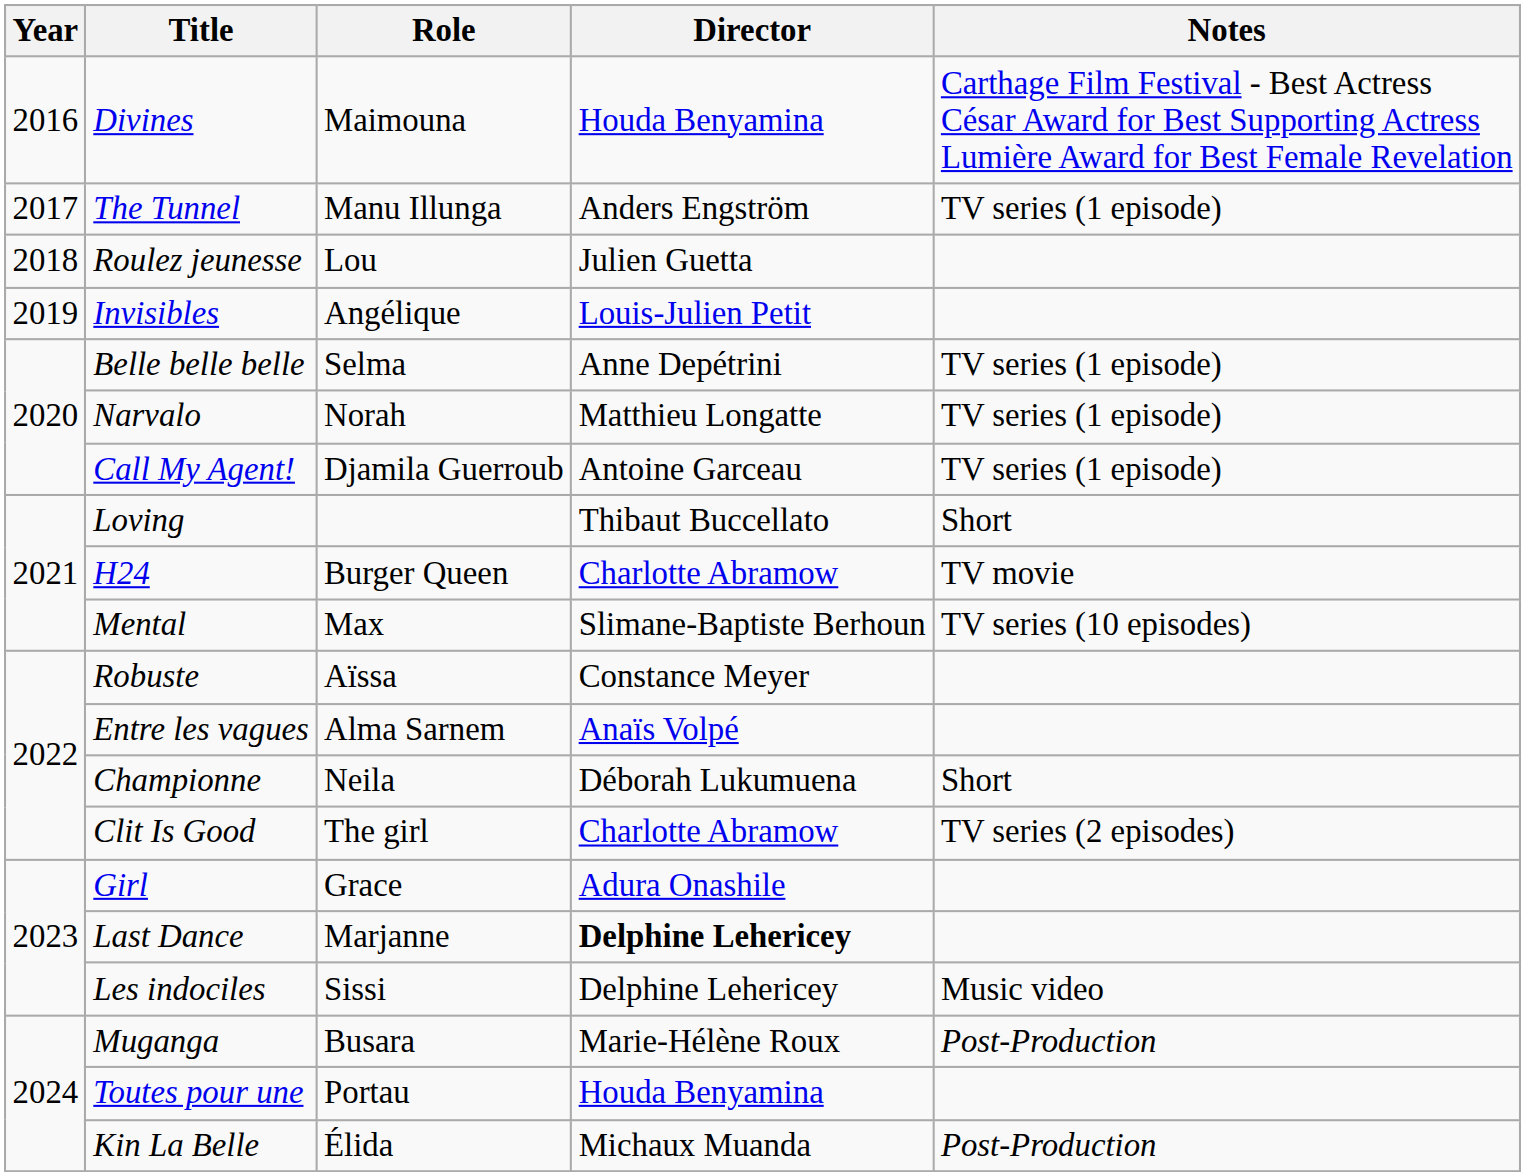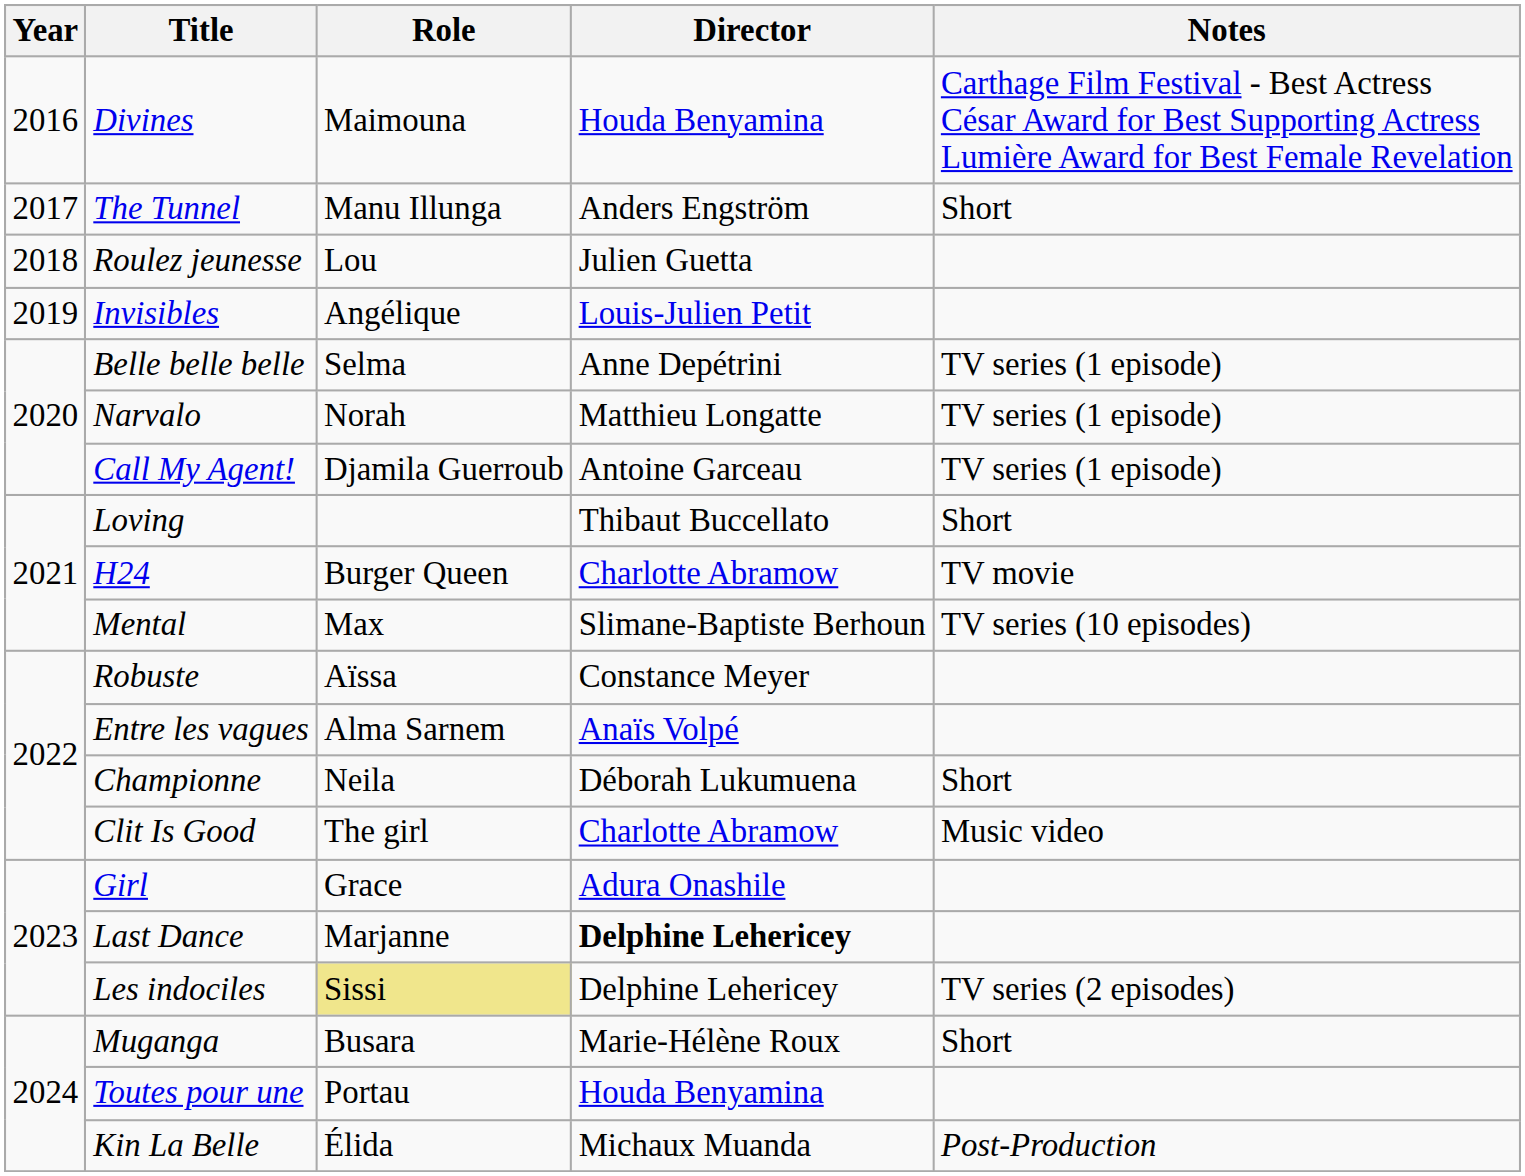 <table class="wikitable">
 <tr>
 <th>Year</th>
 <th>Title</th>
 <th>Role</th>
 <th>Director</th>
 <th>Notes</th>
 </tr>
 <tr>
 <td>2016</td>
 <td><em><a href='#'>Divines</a></em></td>
 <td>Maimouna</td>
 <td><a href='#'>Houda Benyamina</a></td>
 <td><a href='#'>Carthage Film Festival</a> - Best Actress<br><a href='#'>César Award for Best Supporting Actress</a><br><a href='#'>Lumière Award for Best Female Revelation</a></td>
 </tr>
 <tr>
 <td>2017</td>
 <td><em><a href='#'>The Tunnel</a></em></td>
 <td>Manu Illunga</td>
 <td>Anders Engström</td>
-<td>TV series (1 episode)</td>
+<td>Short</td>
 </tr>
 <tr>
 <td>2018</td>
 <td><em>Roulez jeunesse</em></td>
 <td>Lou</td>
 <td>Julien Guetta</td>
 <td></td>
 </tr>
 <tr>
 <td>2019</td>
 <td><em><a href='#'>Invisibles</a></em></td>
 <td>Angélique</td>
 <td><a href='#'>Louis-Julien Petit</a></td>
 <td></td>
 </tr>
 <tr>
 <td rowspan=3>2020</td>
 <td><em>Belle belle belle</em></td>
 <td>Selma</td>
 <td>Anne Depétrini</td>
 <td>TV series (1 episode)</td>
 </tr>
 <tr>
 <td><em>Narvalo</em></td>
 <td>Norah</td>
 <td>Matthieu Longatte</td>
 <td>TV series (1 episode)</td>
 </tr>
 <tr>
 <td><em><a href='#'>Call My Agent!</a></em></td>
 <td>Djamila Guerroub</td>
 <td>Antoine Garceau</td>
 <td>TV series (1 episode)</td>
 </tr>
 <tr>
 <td rowspan=3>2021</td>
 <td><em>Loving</em></td>
 <td></td>
 <td>Thibaut Buccellato</td>
 <td>Short</td>
 </tr>
 <tr>
 <td><em><a href='#'>H24</a></em></td>
 <td>Burger Queen</td>
 <td><a href='#'>Charlotte Abramow</a></td>
 <td>TV movie</td>
 </tr>
 <tr>
 <td><em>Mental</em></td>
 <td>Max</td>
 <td>Slimane-Baptiste Berhoun</td>
 <td>TV series (10 episodes)</td>
 </tr>
 <tr>
 <td rowspan=4>2022</td>
 <td><em>Robuste</em></td>
 <td>Aïssa</td>
 <td>Constance Meyer</td>
 <td></td>
 </tr>
 <tr>
 <td><em>Entre les vagues</em></td>
 <td>Alma Sarnem</td>
 <td><a href='#'>Anaïs Volpé</a></td>
 <td></td>
 </tr>
 <tr>
 <td><em>Championne</em></td>
 <td>Neila</td>
 <td>Déborah Lukumuena</td>
 <td>Short</td>
 </tr>
 <tr>
 <td><em>Clit Is Good</em></td>
 <td>The girl</td>
 <td><a href='#'>Charlotte Abramow</a></td>
-<td>TV series (2 episodes)</td>
+<td>Music video</td>
 </tr>
 <tr>
 <td rowspan=3>2023</td>
 <td><em><a href='#'>Girl</a></em></td>
 <td>Grace</td>
 <td><a href='#'>Adura Onashile</a></td>
 <td></td>
 </tr>
 <tr>
 <td><em>Last Dance</em></td>
 <td>Marjanne</td>
 <td><strong>Delphine Lehericey</strong></td>
 <td></td>
 </tr>
 <tr>
 <td><em>Les indociles</em></td>
-<td>Sissi</td>
+<td style="background: khaki;">Sissi</td>
 <td>Delphine Lehericey</td>
-<td>Music video</td>
+<td>TV series (2 episodes)</td>
 </tr>
 <tr>
 <td rowspan=3>2024</td>
 <td><em>Muganga</em></td>
 <td>Busara</td>
 <td>Marie-Hélène Roux</td>
-<td><em>Post-Production</em></td>
+<td>Short</td>
 </tr>
 <tr>
 <td><em><a href='#'>Toutes pour une</a></em></td>
 <td>Portau</td>
 <td><a href='#'>Houda Benyamina</a></td>
 <td></td>
 </tr>
 <tr>
 <td><em>Kin La Belle</em></td>
 <td>Élida</td>
 <td>Michaux Muanda</td>
 <td><em>Post-Production</em></td>
 </tr>
 <tr>
 </tr>
 </table>
